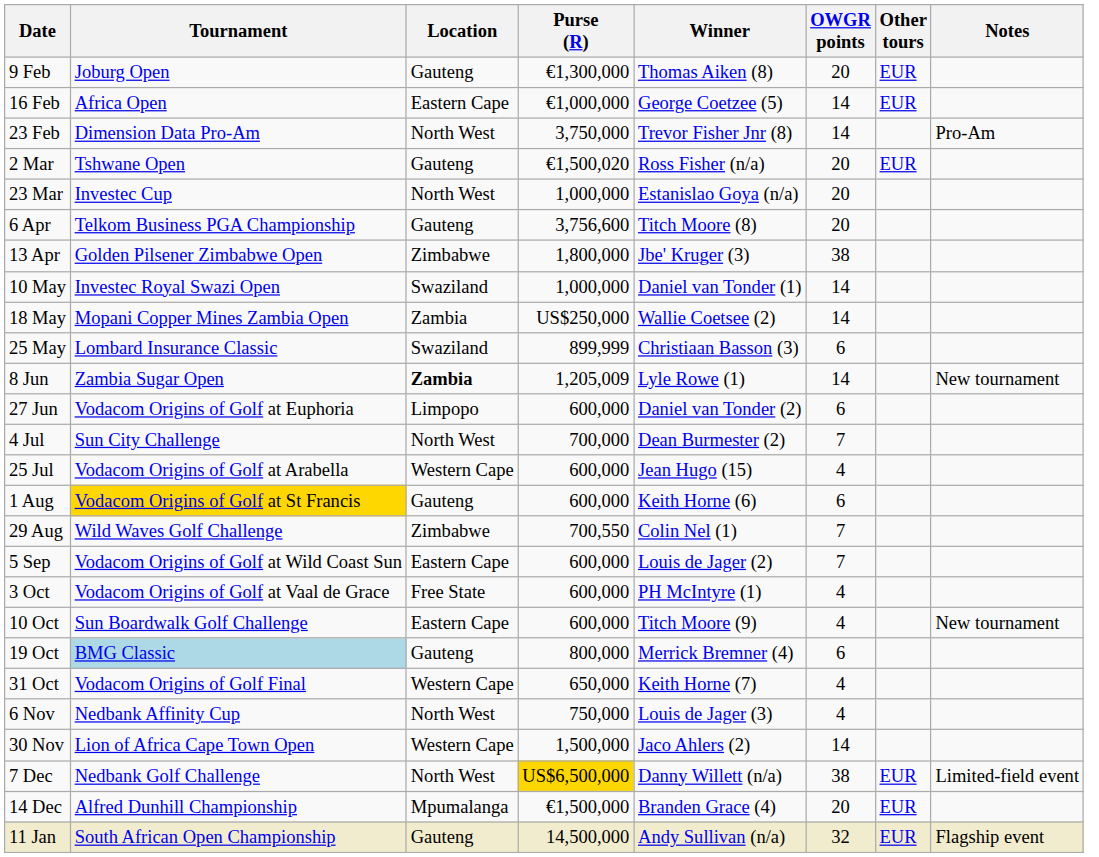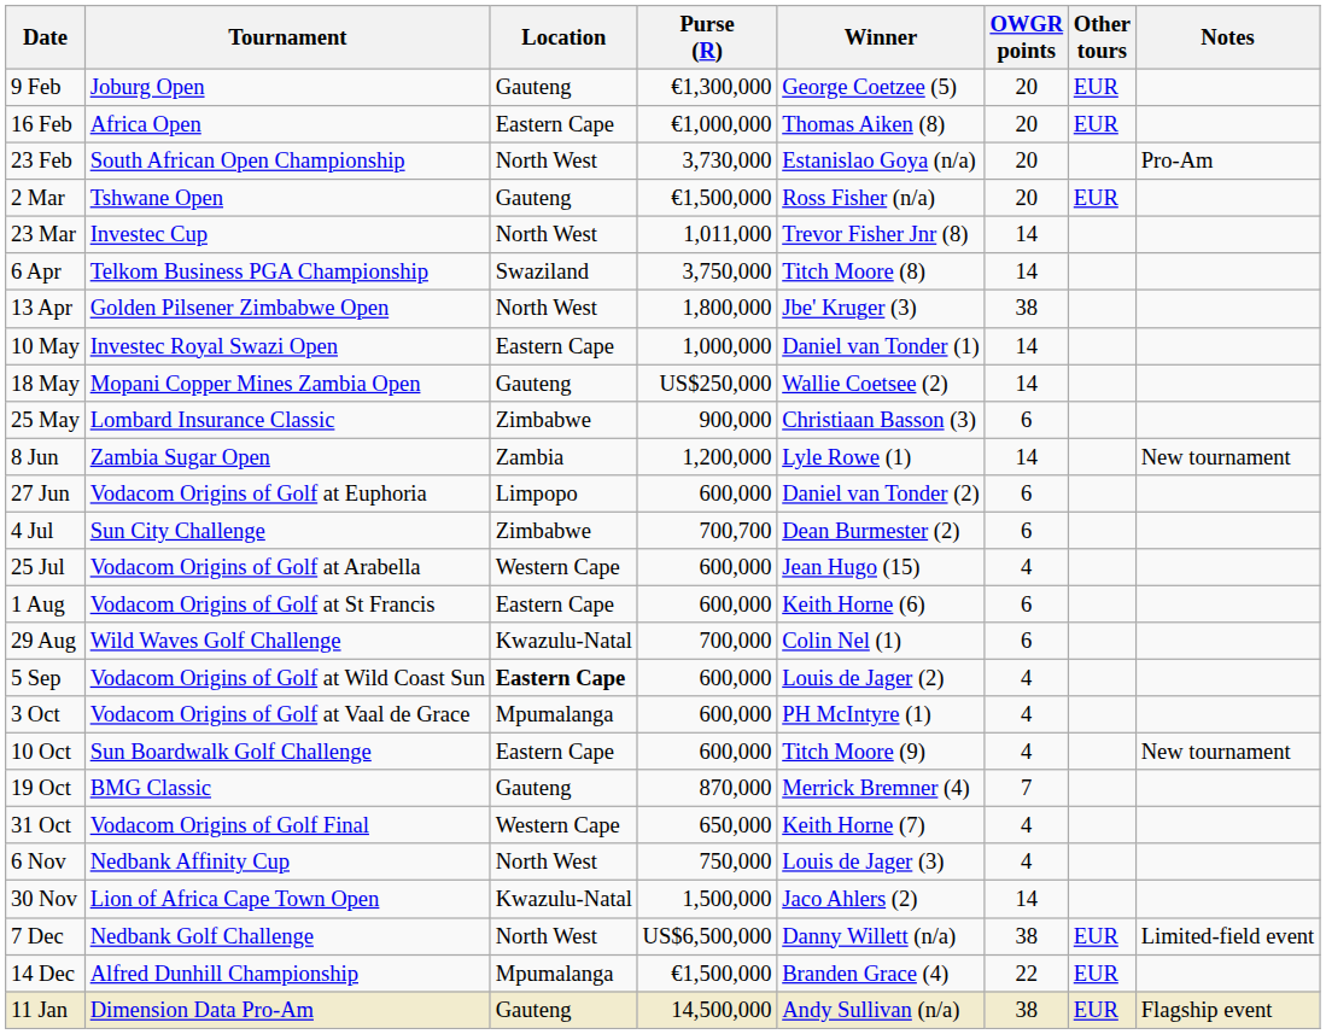 <table class="wikitable" style="font-size:95%">
 <tr>
 <th>Date</th>
 <th>Tournament</th>
 <th>Location</th>
 <th>Purse<br>(<a href='#'>R</a>)</th>
 <th>Winner</th>
 <th><a href='#'>OWGR</a><br>points</th>
 <th>Other<br>tours</th>
 <th>Notes</th>
 </tr>
 <tr>
 <td>9 Feb</td>
 <td><a href='#'>Joburg Open</a></td>
 <td>Gauteng</td>
 <td align=right>€1,300,000</td>
-<td> <a href='#'>Thomas Aiken</a> (8)</td>
+<td> <a href='#'>George Coetzee</a> (5)</td>
 <td align=center>20</td>
 <td><a href='#'>EUR</a></td>
 <td></td>
 </tr>
 <tr>
 <td>16 Feb</td>
 <td><a href='#'>Africa Open</a></td>
 <td>Eastern Cape</td>
 <td align=right>€1,000,000</td>
-<td> <a href='#'>George Coetzee</a> (5)</td>
-<td align=center>14</td>
+<td> <a href='#'>Thomas Aiken</a> (8)</td>
+<td align=center>20</td>
 <td><a href='#'>EUR</a></td>
 <td></td>
 </tr>
 <tr>
 <td>23 Feb</td>
-<td><a href='#'>Dimension Data Pro-Am</a></td>
+<td><a href='#'>South African Open Championship</a></td>
 <td>North West</td>
-<td align=right>3,750,000</td>
-<td> <a href='#'>Trevor Fisher Jnr</a> (8)</td>
-<td align=center>14</td>
+<td align=right>3,730,000</td>
+<td> <a href='#'>Estanislao Goya</a> (n/a)</td>
+<td align=center>20</td>
 <td></td>
 <td>Pro-Am</td>
 </tr>
 <tr>
 <td>2 Mar</td>
 <td><a href='#'>Tshwane Open</a></td>
 <td>Gauteng</td>
-<td align=right>€1,500,020</td>
+<td align=right>€1,500,000</td>
 <td> <a href='#'>Ross Fisher</a> (n/a)</td>
 <td align=center>20</td>
 <td><a href='#'>EUR</a></td>
 <td></td>
 </tr>
 <tr>
 <td>23 Mar</td>
 <td><a href='#'>Investec Cup</a></td>
 <td>North West</td>
-<td align=right>1,000,000</td>
-<td> <a href='#'>Estanislao Goya</a> (n/a)</td>
-<td align=center>20</td>
+<td align=right>1,011,000</td>
+<td> <a href='#'>Trevor Fisher Jnr</a> (8)</td>
+<td align=center>14</td>
 <td></td>
 <td></td>
 </tr>
 <tr>
 <td>6 Apr</td>
 <td><a href='#'>Telkom Business PGA Championship</a></td>
-<td>Gauteng</td>
-<td align=right>3,756,600</td>
+<td>Swaziland</td>
+<td align=right>3,750,000</td>
 <td> <a href='#'>Titch Moore</a> (8)</td>
-<td align=center>20</td>
+<td align=center>14</td>
 <td></td>
 <td></td>
 </tr>
 <tr>
 <td>13 Apr</td>
 <td><a href='#'>Golden Pilsener Zimbabwe Open</a></td>
-<td>Zimbabwe</td>
+<td>North West</td>
 <td align=right>1,800,000</td>
 <td> <a href='#'>Jbe' Kruger</a> (3)</td>
 <td align=center>38</td>
 <td></td>
 <td></td>
 </tr>
 <tr>
 <td>10 May</td>
 <td><a href='#'>Investec Royal Swazi Open</a></td>
-<td>Swaziland</td>
+<td>Eastern Cape</td>
 <td align=right>1,000,000</td>
 <td> <a href='#'>Daniel van Tonder</a> (1)</td>
 <td align=center>14</td>
 <td></td>
 <td></td>
 </tr>
 <tr>
 <td>18 May</td>
 <td><a href='#'>Mopani Copper Mines Zambia Open</a></td>
-<td>Zambia</td>
+<td>Gauteng</td>
 <td align=right>US$250,000</td>
 <td> <a href='#'>Wallie Coetsee</a> (2)</td>
 <td align=center>14</td>
 <td></td>
 <td></td>
 </tr>
 <tr>
 <td>25 May</td>
 <td><a href='#'>Lombard Insurance Classic</a></td>
-<td>Swaziland</td>
-<td align=right>899,999</td>
+<td>Zimbabwe</td>
+<td align=right>900,000</td>
 <td> <a href='#'>Christiaan Basson</a> (3)</td>
 <td align=center>6</td>
 <td></td>
 <td></td>
 </tr>
 <tr>
 <td>8 Jun</td>
 <td><a href='#'>Zambia Sugar Open</a></td>
-<td><strong>Zambia</strong></td>
-<td align=right>1,205,009</td>
+<td>Zambia</td>
+<td align=right>1,200,000</td>
 <td> <a href='#'>Lyle Rowe</a> (1)</td>
 <td align=center>14</td>
 <td></td>
 <td>New tournament</td>
 </tr>
 <tr>
 <td>27 Jun</td>
 <td><a href='#'>Vodacom Origins of Golf</a> at Euphoria</td>
 <td>Limpopo</td>
 <td align=right>600,000</td>
 <td> <a href='#'>Daniel van Tonder</a> (2)</td>
 <td align=center>6</td>
 <td></td>
 <td></td>
 </tr>
 <tr>
 <td>4 Jul</td>
 <td><a href='#'>Sun City Challenge</a></td>
-<td>North West</td>
-<td align=right>700,000</td>
+<td>Zimbabwe</td>
+<td align=right>700,700</td>
 <td> <a href='#'>Dean Burmester</a> (2)</td>
-<td align=center>7</td>
+<td align=center>6</td>
 <td></td>
 <td></td>
 </tr>
 <tr>
 <td>25 Jul</td>
 <td><a href='#'>Vodacom Origins of Golf</a> at Arabella</td>
 <td>Western Cape</td>
 <td align=right>600,000</td>
 <td> <a href='#'>Jean Hugo</a> (15)</td>
 <td align=center>4</td>
 <td></td>
 <td></td>
 </tr>
 <tr>
 <td>1 Aug</td>
-<td style="background: gold;"><a href='#'>Vodacom Origins of Golf</a> at St Francis</td>
-<td>Gauteng</td>
+<td><a href='#'>Vodacom Origins of Golf</a> at St Francis</td>
+<td>Eastern Cape</td>
 <td align=right>600,000</td>
 <td> <a href='#'>Keith Horne</a> (6)</td>
 <td align=center>6</td>
 <td></td>
 <td></td>
 </tr>
 <tr>
 <td>29 Aug</td>
 <td><a href='#'>Wild Waves Golf Challenge</a></td>
-<td>Zimbabwe</td>
-<td align=right>700,550</td>
+<td>Kwazulu-Natal</td>
+<td align=right>700,000</td>
 <td> <a href='#'>Colin Nel</a> (1)</td>
-<td align=center>7</td>
+<td align=center>6</td>
 <td></td>
 <td></td>
 </tr>
 <tr>
 <td>5 Sep</td>
 <td><a href='#'>Vodacom Origins of Golf</a> at Wild Coast Sun</td>
-<td>Eastern Cape</td>
+<td><strong>Eastern Cape</strong></td>
 <td align=right>600,000</td>
 <td> <a href='#'>Louis de Jager</a> (2)</td>
-<td align=center>7</td>
+<td align=center>4</td>
 <td></td>
 <td></td>
 </tr>
 <tr>
 <td>3 Oct</td>
 <td><a href='#'>Vodacom Origins of Golf</a> at Vaal de Grace</td>
-<td>Free State</td>
+<td>Mpumalanga</td>
 <td align=right>600,000</td>
 <td> <a href='#'>PH McIntyre</a> (1)</td>
 <td align=center>4</td>
 <td></td>
 <td></td>
 </tr>
 <tr>
 <td>10 Oct</td>
 <td><a href='#'>Sun Boardwalk Golf Challenge</a></td>
 <td>Eastern Cape</td>
 <td align=right>600,000</td>
 <td> <a href='#'>Titch Moore</a> (9)</td>
 <td align=center>4</td>
 <td></td>
 <td>New tournament</td>
 </tr>
 <tr>
 <td>19 Oct</td>
-<td style="background: lightblue;"><a href='#'>BMG Classic</a></td>
+<td><a href='#'>BMG Classic</a></td>
 <td>Gauteng</td>
-<td align=right>800,000</td>
+<td align=right>870,000</td>
 <td> <a href='#'>Merrick Bremner</a> (4)</td>
-<td align=center>6</td>
+<td align=center>7</td>
 <td></td>
 <td></td>
 </tr>
 <tr>
 <td>31 Oct</td>
 <td><a href='#'>Vodacom Origins of Golf Final</a></td>
 <td>Western Cape</td>
 <td align=right>650,000</td>
 <td> <a href='#'>Keith Horne</a> (7)</td>
 <td align=center>4</td>
 <td></td>
 <td></td>
 </tr>
 <tr>
 <td>6 Nov</td>
 <td><a href='#'>Nedbank Affinity Cup</a></td>
 <td>North West</td>
 <td align=right>750,000</td>
 <td> <a href='#'>Louis de Jager</a> (3)</td>
 <td align=center>4</td>
 <td></td>
 <td></td>
 </tr>
 <tr>
 <td>30 Nov</td>
 <td><a href='#'>Lion of Africa Cape Town Open</a></td>
-<td>Western Cape</td>
+<td>Kwazulu-Natal</td>
 <td align=right>1,500,000</td>
 <td> <a href='#'>Jaco Ahlers</a> (2)</td>
 <td align=center>14</td>
 <td></td>
 <td></td>
 </tr>
 <tr>
 <td>7 Dec</td>
 <td><a href='#'>Nedbank Golf Challenge</a></td>
 <td>North West</td>
-<td align=right style="background: gold;">US$6,500,000</td>
+<td align=right>US$6,500,000</td>
 <td> <a href='#'>Danny Willett</a> (n/a)</td>
 <td align=center>38</td>
 <td><a href='#'>EUR</a></td>
 <td>Limited-field event</td>
 </tr>
 <tr>
 <td>14 Dec</td>
 <td><a href='#'>Alfred Dunhill Championship</a></td>
 <td>Mpumalanga</td>
 <td align=right>€1,500,000</td>
 <td> <a href='#'>Branden Grace</a> (4)</td>
-<td align=center>20</td>
+<td align=center>22</td>
 <td><a href='#'>EUR</a></td>
 <td></td>
 </tr>
 <tr style="background:#f2ecce;">
 <td>11 Jan</td>
-<td><a href='#'>South African Open Championship</a></td>
+<td><a href='#'>Dimension Data Pro-Am</a></td>
 <td>Gauteng</td>
 <td align=right>14,500,000</td>
 <td> <a href='#'>Andy Sullivan</a> (n/a)</td>
-<td align=center>32</td>
+<td align=center>38</td>
 <td><a href='#'>EUR</a></td>
 <td>Flagship event</td>
 </tr>
 </table>
